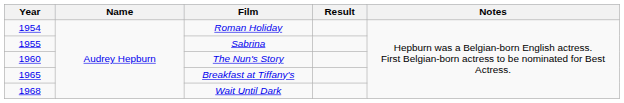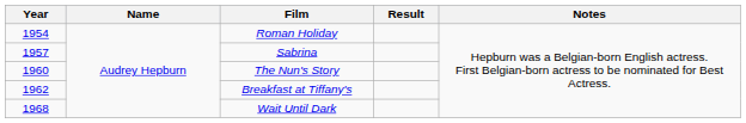 <table class="wikitable" style="text-align: center">
 <tr ---- bgcolor="#ebf5ff">
 <th width="75">Year</th>
 <th width="200">Name</th>
 <th width="200">Film</th>
 <th width="80">Result</th>
 <th width="400">Notes</th>
 </tr>
 <tr>
 <td><a href='#'>1954</a></td>
 <td rowspan="5"><a href='#'>Audrey Hepburn</a></td>
 <td><em><a href='#'>Roman Holiday</a></em></td>
 <td></td>
 <td rowspan="5">Hepburn was a Belgian-born English actress. <br> First Belgian-born actress to be nominated for Best Actress.</td>
 </tr>
 <tr>
-<td><a href='#'>1955</a></td>
+<td><a href='#'>1957</a></td>
 <td><em><a href='#'>Sabrina</a></em></td>
 <td></td>
 </tr>
 <tr>
 <td><a href='#'>1960</a></td>
 <td><em><a href='#'>The Nun's Story</a></em></td>
 <td></td>
 </tr>
 <tr>
-<td><a href='#'>1965</a></td>
+<td><a href='#'>1962</a></td>
 <td><em><a href='#'>Breakfast at Tiffany's</a></em></td>
 <td></td>
 </tr>
 <tr>
 <td><a href='#'>1968</a></td>
 <td><em><a href='#'>Wait Until Dark</a></em></td>
 <td></td>
 </tr>
 </table>
